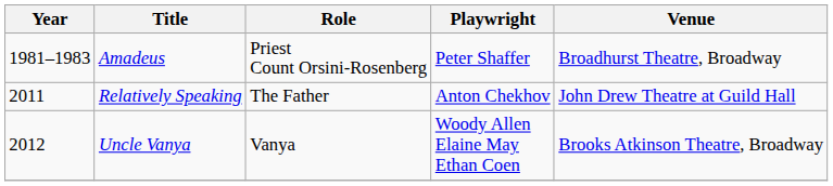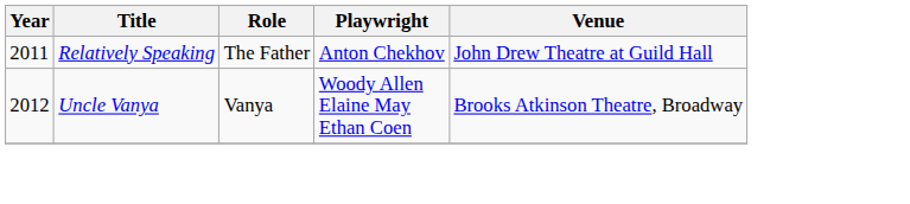 <table class="wikitable">
 <tr>
 <th>Year</th>
 <th>Title</th>
 <th>Role</th>
 <th>Playwright</th>
 <th class="unsortable">Venue</th>
-</tr>
-<tr>
-<td>1981–1983</td>
-<td><em><a href='#'>Amadeus</a></em></td>
-<td>Priest <br>Count Orsini-Rosenberg</td>
-<td><a href='#'>Peter Shaffer</a></td>
-<td><a href='#'>Broadhurst Theatre</a>, Broadway</td>
 </tr>
 <tr>
 <td>2011</td>
 <td><em><a href='#'>Relatively Speaking</a></em></td>
 <td>The Father</td>
 <td><a href='#'>Anton Chekhov</a></td>
 <td><a href='#'>John Drew Theatre at Guild Hall</a></td>
 </tr>
 <tr>
 <td>2012</td>
 <td><em><a href='#'>Uncle Vanya</a></em></td>
 <td>Vanya</td>
 <td><a href='#'>Woody Allen</a> <br><a href='#'>Elaine May</a> <br><a href='#'>Ethan Coen</a></td>
 <td><a href='#'>Brooks Atkinson Theatre</a>, Broadway</td>
 </tr>
 <tr>
 </tr>
 </table>
